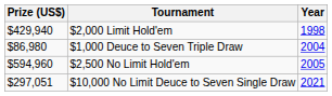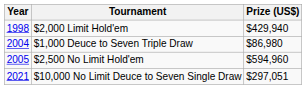 <table class="wikitable">
 <tr>
+<th>Year</th>
+<th>Tournament</th>
 <th>Prize (US$)</th>
-<th>Tournament</th>
-<th>Year</th>
 </tr>
 <tr>
+<td><a href='#'>1998</a></td>
+<td>$2,000 Limit Hold'em</td>
 <td>$429,940</td>
-<td>$2,000 Limit Hold'em</td>
-<td><a href='#'>1998</a></td>
 </tr>
 <tr>
+<td><a href='#'>2004</a></td>
+<td>$1,000 Deuce to Seven Triple Draw</td>
 <td>$86,980</td>
-<td>$1,000 Deuce to Seven Triple Draw</td>
-<td><a href='#'>2004</a></td>
 </tr>
 <tr>
+<td><a href='#'>2005</a></td>
+<td>$2,500 No Limit Hold'em</td>
 <td>$594,960</td>
-<td>$2,500 No Limit Hold'em</td>
-<td><a href='#'>2005</a></td>
 </tr>
 <tr>
+<td><a href='#'>2021</a></td>
+<td>$10,000 No Limit Deuce to Seven Single Draw</td>
 <td>$297,051</td>
-<td>$10,000 No Limit Deuce to Seven Single Draw</td>
-<td><a href='#'>2021</a></td>
 </tr>
 </table>
